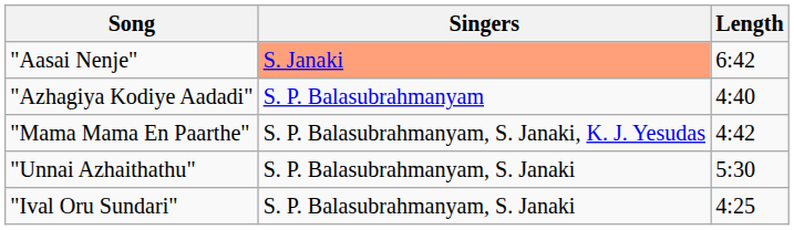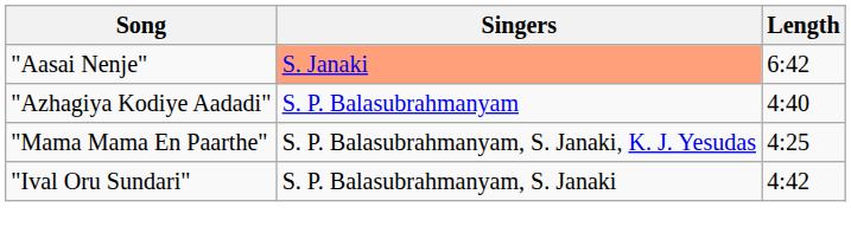 <table class="wikitable" style="font-size:95%;">
 <tr>
 <th>Song</th>
 <th>Singers</th>
 <th>Length</th>
 </tr>
 <tr --->
 <td>"Aasai Nenje"</td>
 <td style="background: lightsalmon;"><a href='#'>S. Janaki</a></td>
 <td>6:42</td>
 </tr>
 <tr --->
 <td>"Azhagiya Kodiye Aadadi"</td>
 <td><a href='#'>S. P. Balasubrahmanyam</a></td>
 <td>4:40</td>
 </tr>
 <tr -->
 <td>"Mama Mama En Paarthe"</td>
 <td>S. P. Balasubrahmanyam, S. Janaki, <a href='#'>K. J. Yesudas</a></td>
-<td>4:42</td>
-</tr>
-<tr --->
-<td>"Unnai Azhaithathu"</td>
-<td>S. P. Balasubrahmanyam, S. Janaki</td>
-<td>5:30</td>
+<td>4:25</td>
 </tr>
 <tr --->
 <td>"Ival Oru Sundari"</td>
 <td>S. P. Balasubrahmanyam, S. Janaki</td>
-<td>4:25</td>
+<td>4:42</td>
 </tr>
 </table>
